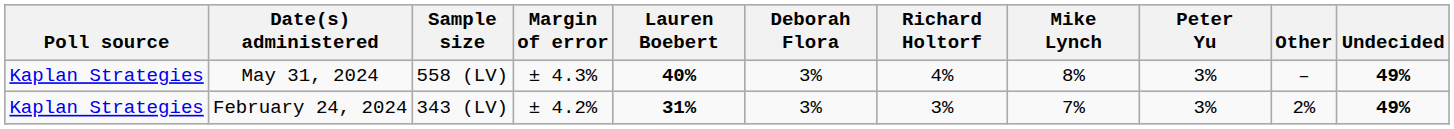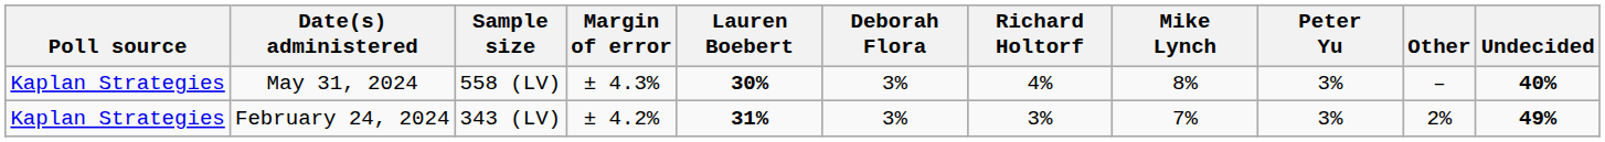 <table class="wikitable" style="font-size:90%;text-align:center;">
 <tr valign=bottom>
 <th>Poll source</th>
 <th>Date(s)<br>administered</th>
 <th>Sample<br>size</th>
 <th>Margin<br>of error</th>
 <th style="width:75px;">Lauren<br>Boebert</th>
 <th style="width:75px;">Deborah<br>Flora</th>
 <th style="width:75px;">Richard<br>Holtorf</th>
 <th style="width:75px;">Mike<br>Lynch</th>
 <th style="width:75px;">Peter<br>Yu</th>
 <th>Other</th>
 <th>Undecided</th>
 </tr>
 <tr>
 <td style="text-align:left;"><a href='#'>Kaplan Strategies</a></td>
 <td>May 31, 2024</td>
 <td>558 (LV)</td>
 <td>± 4.3%</td>
-<td><strong>40%</strong></td>
+<td><strong>30%</strong></td>
 <td>3%</td>
 <td>4%</td>
 <td>8%</td>
 <td>3%</td>
 <td>–</td>
-<td><strong>49%</strong></td>
+<td><strong>40%</strong></td>
 </tr>
 <tr>
 <td style="text-align:left;"><a href='#'>Kaplan Strategies</a></td>
 <td>February 24, 2024</td>
 <td>343 (LV)</td>
 <td>± 4.2%</td>
 <td><strong>31%</strong></td>
 <td>3%</td>
 <td>3%</td>
 <td>7%</td>
 <td>3%</td>
 <td>2%</td>
 <td><strong>49%</strong></td>
 </tr>
 </table>
